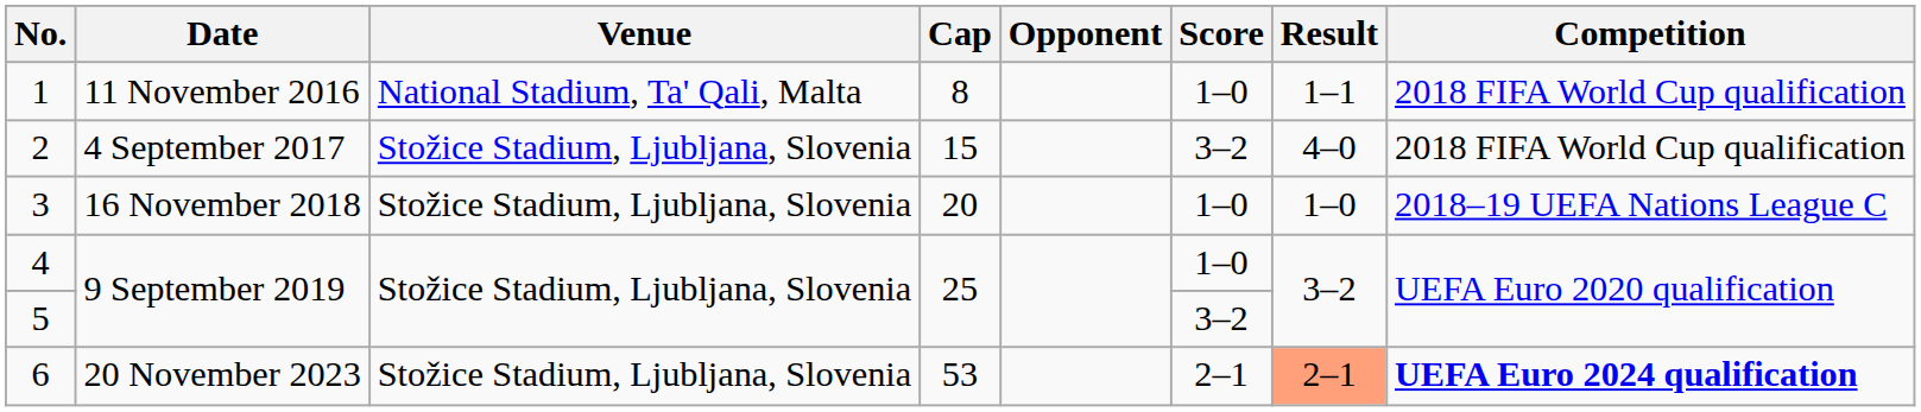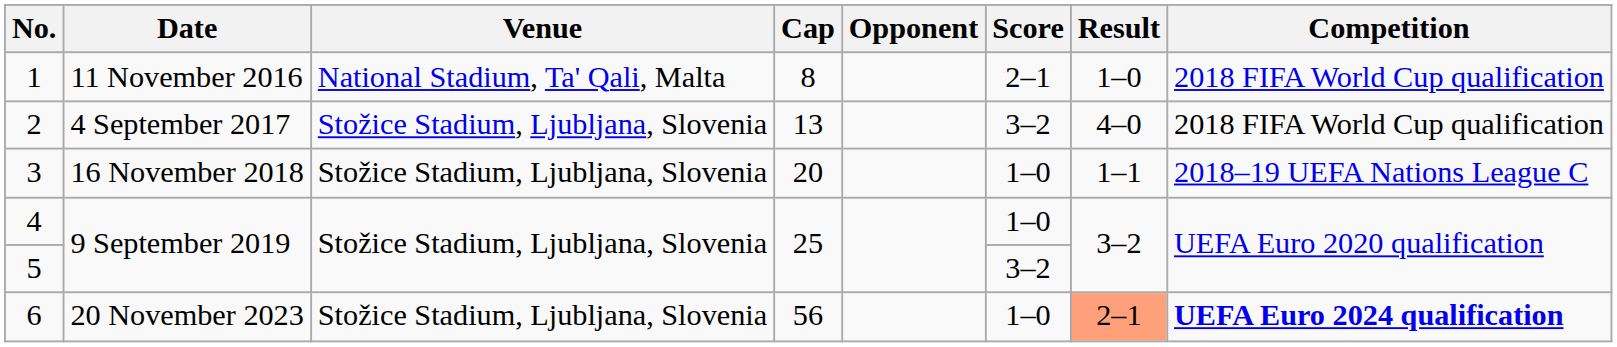 <table class="wikitable sortable plainrowheaders">
 <tr>
 <th scope=col>No.</th>
 <th scope=col data-sort-type date>Date</th>
 <th scope=col>Venue</th>
 <th scope=col>Cap</th>
 <th scope=col>Opponent</th>
 <th scope=col>Score</th>
 <th scope=col>Result</th>
 <th scope=col>Competition</th>
 </tr>
 <tr>
 <td align="center">1</td>
 <td>11 November 2016</td>
 <td><a href='#'>National Stadium</a>, <a href='#'>Ta' Qali</a>, Malta</td>
 <td align=center>8</td>
 <td></td>
+<td align="center">2–1</td>
 <td align=center>1–0</td>
-<td align=center>1–1</td>
 <td><a href='#'>2018 FIFA World Cup qualification</a></td>
 </tr>
 <tr>
 <td align="center">2</td>
 <td>4 September 2017</td>
 <td><a href='#'>Stožice Stadium</a>, <a href='#'>Ljubljana</a>, Slovenia</td>
-<td align=center>15</td>
+<td align=center>13</td>
 <td></td>
 <td align=center>3–2</td>
 <td align=center>4–0</td>
 <td>2018 FIFA World Cup qualification</td>
 </tr>
 <tr>
 <td align="center">3</td>
 <td>16 November 2018</td>
 <td>Stožice Stadium, Ljubljana, Slovenia</td>
 <td align=center>20</td>
 <td></td>
 <td align=center>1–0</td>
-<td align=center>1–0</td>
+<td align=center>1–1</td>
 <td><a href='#'>2018–19 UEFA Nations League C</a></td>
 </tr>
 <tr>
 <td align="center">4</td>
 <td rowspan=2>9 September 2019</td>
 <td rowspan="2">Stožice Stadium, Ljubljana, Slovenia</td>
 <td rowspan=2 align=center>25</td>
 <td rowspan=2></td>
 <td align=center>1–0</td>
 <td rowspan=2 align=center>3–2</td>
 <td rowspan=2><a href='#'>UEFA Euro 2020 qualification</a></td>
 </tr>
 <tr>
 <td align="center">5</td>
 <td align=center>3–2</td>
 </tr>
 <tr>
 <td align="center">6</td>
 <td>20 November 2023</td>
 <td>Stožice Stadium, Ljubljana, Slovenia</td>
-<td align="center">53</td>
+<td align="center">56</td>
 <td></td>
-<td align="center">2–1</td>
+<td align=center>1–0</td>
 <td align="center" style="background: lightsalmon;">2–1</td>
 <td><strong><a href='#'>UEFA Euro 2024 qualification</a></strong></td>
 </tr>
 </table>
